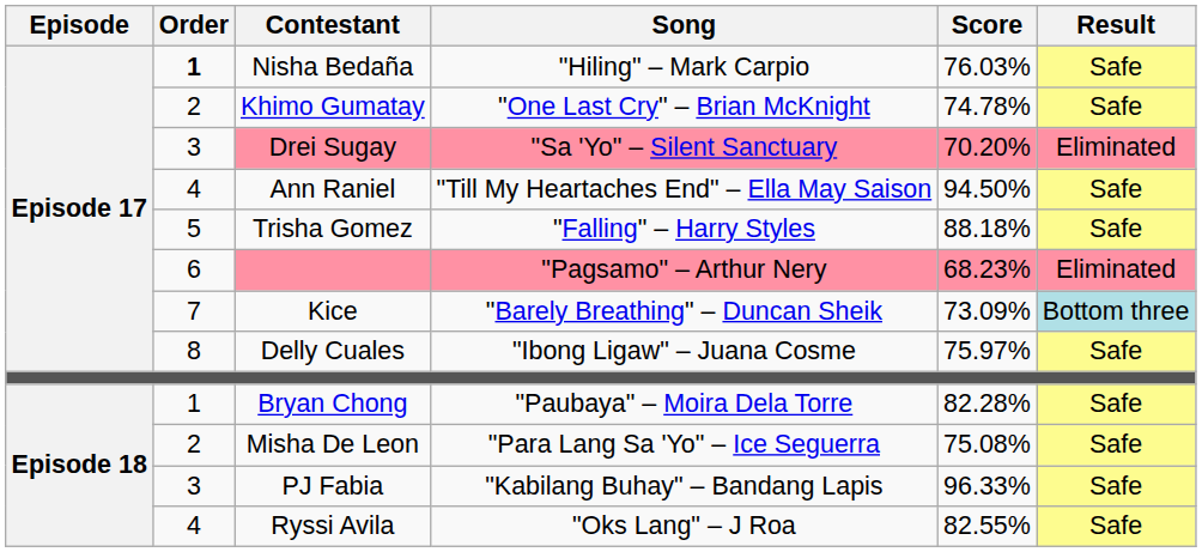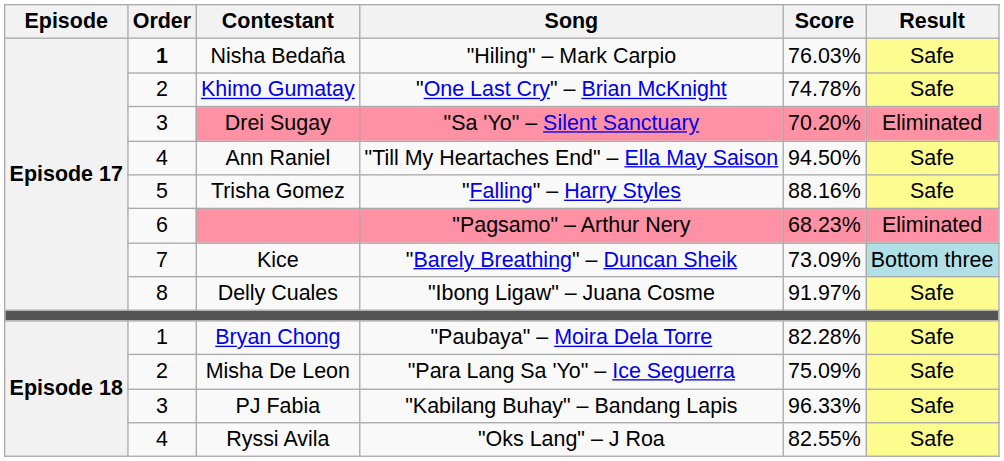 <table class="wikitable sortable" style="text-align:center; width:auto;">
 <tr>
 <th>Episode</th>
 <th scope="col">Order</th>
 <th scope="col">Contestant</th>
 <th scope="col">Song</th>
 <th scope="col">Score</th>
 <th>Result</th>
 </tr>
 <tr>
 <th rowspan="8"><strong>Episode 17</strong><br><small><em></em></small></th>
 <td><strong>1</strong></td>
 <td>Nisha Bedaña</td>
 <td>"Hiling" – Mark Carpio</td>
 <td>76.03%</td>
 <td style="background:#FDFC8F;">Safe</td>
 </tr>
 <tr>
 <td>2</td>
 <td><a href='#'>Khimo Gumatay</a></td>
 <td>"<a href='#'>One Last Cry</a>" – <a href='#'>Brian McKnight</a></td>
 <td>74.78%</td>
 <td style="background:#FDFC8F;">Safe</td>
 </tr>
 <tr>
 <td>3</td>
 <td style="background:#FF91A4;">Drei Sugay</td>
 <td style="background:#FF91A4;">"Sa 'Yo" – <a href='#'>Silent Sanctuary</a></td>
 <td style="background:#FF91A4;">70.20%</td>
 <td style="background:#FF91A4;">Eliminated</td>
 </tr>
 <tr>
 <td>4</td>
 <td>Ann Raniel</td>
 <td>"Till My Heartaches End" – <a href='#'>Ella May Saison</a></td>
 <td>94.50%</td>
 <td style="background:#FDFC8F;">Safe</td>
 </tr>
 <tr>
 <td>5</td>
 <td>Trisha Gomez</td>
 <td>"<a href='#'>Falling</a>" – <a href='#'>Harry Styles</a></td>
-<td>88.18%</td>
+<td>88.16%</td>
 <td style="background:#FDFC8F;">Safe</td>
 </tr>
 <tr>
 <td>6</td>
 <td style="background:#FF91A4;"></td>
 <td style="background:#FF91A4;">"Pagsamo" – Arthur Nery</td>
 <td style="background:#FF91A4;">68.23%</td>
 <td style="background:#FF91A4;">Eliminated</td>
 </tr>
 <tr>
 <td>7</td>
 <td>Kice</td>
 <td>"<a href='#'>Barely Breathing</a>" – <a href='#'>Duncan Sheik</a></td>
 <td>73.09%</td>
 <td style="background:#b0e0e6;">Bottom three</td>
 </tr>
 <tr>
 <td>8</td>
 <td>Delly Cuales</td>
 <td>"Ibong Ligaw" – Juana Cosme</td>
-<td>75.97%</td>
+<td>91.97%</td>
 <td style="background:#FDFC8F;">Safe</td>
 </tr>
 <tr>
 <th colspan="6" style="background:#555;"></th>
 </tr>
 <tr>
 <th rowspan="4"><strong>Episode 18</strong><br><small><em></em></small></th>
 <td>1</td>
 <td><a href='#'>Bryan Chong</a></td>
 <td>"Paubaya" – <a href='#'>Moira Dela Torre</a></td>
 <td>82.28%</td>
 <td style="background:#FDFC8F;">Safe</td>
 </tr>
 <tr>
 <td>2</td>
 <td>Misha De Leon</td>
 <td>"Para Lang Sa 'Yo" – <a href='#'>Ice Seguerra</a></td>
-<td>75.08%</td>
+<td>75.09%</td>
 <td style="background:#FDFC8F;">Safe</td>
 </tr>
 <tr>
 <td>3</td>
 <td>PJ Fabia</td>
 <td>"Kabilang Buhay" – Bandang Lapis</td>
 <td>96.33%</td>
 <td style="background:#FDFC8F;">Safe</td>
 </tr>
 <tr>
 <td>4</td>
 <td>Ryssi Avila</td>
 <td>"Oks Lang" – J Roa</td>
 <td>82.55%</td>
 <td style="background:#FDFC8F;">Safe</td>
 </tr>
 </table>
